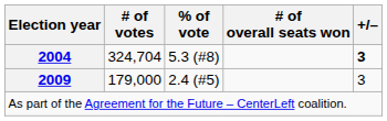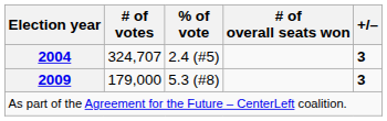 <table class=wikitable>
 <tr>
 <th>Election year</th>
 <th># of<br>votes</th>
 <th>% of<br>vote</th>
 <th># of<br>overall seats won</th>
 <th>+/–</th>
 </tr>
 <tr>
 <th><a href='#'>2004</a></th>
-<td>324,704</td>
-<td>5.3 (#8)</td>
+<td>324,707</td>
+<td>2.4 (#5)</td>
 <td></td>
 <td><strong> 3</strong></td>
 </tr>
 <tr>
 <th><a href='#'>2009</a></th>
 <td>179,000</td>
-<td>2.4 (#5)</td>
+<td>5.3 (#8)</td>
 <td></td>
-<td> 3</td>
+<td><strong> 3</strong></td>
 </tr>
 <tr>
 <td colspan=7><small>As part of the <a href='#'>Agreement for the Future – CenterLeft</a> coalition.</small></td>
 </tr>
 </table>
